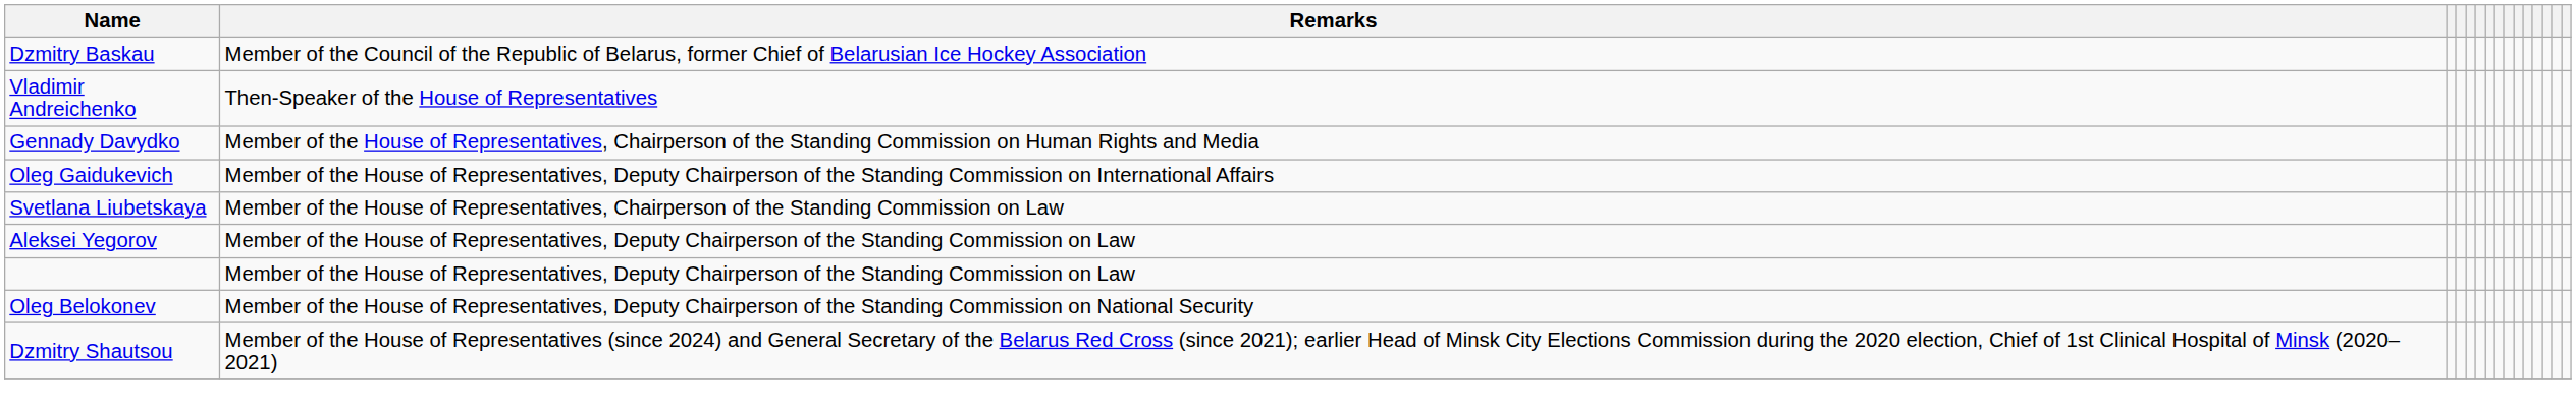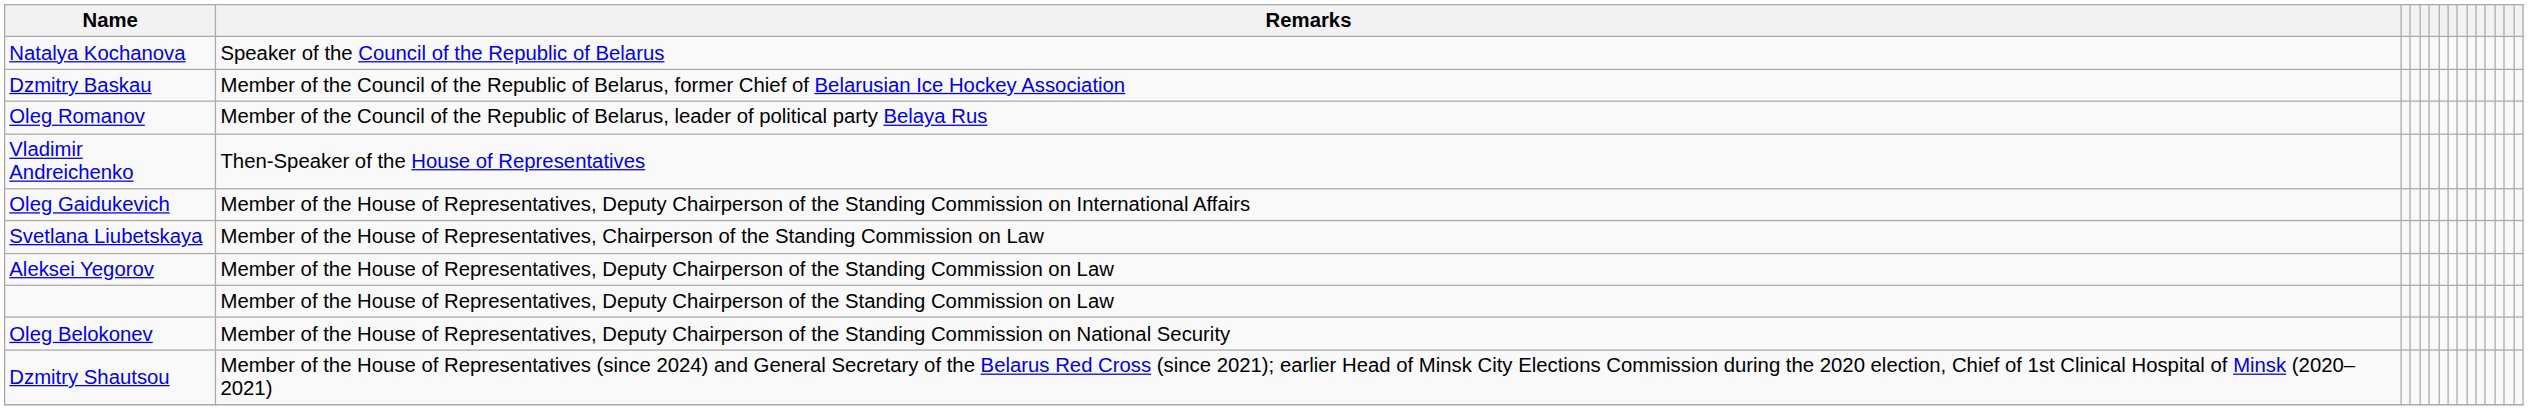 <table class="wikitable sortable" style="margin: auto">
 <tr>
 <th>Name</th>
 <th>Remarks</th>
 <th></th>
 <th></th>
 <th></th>
 <th></th>
 <th></th>
 <th></th>
 <th></th>
 <th></th>
 <th></th>
 <th></th>
 <th></th>
 <th></th>
 <th></th>
 </tr>
 <tr>
+<td><a href='#'>Natalya Kochanova</a></td>
+<td>Speaker of the <a href='#'>Council of the Republic of Belarus</a></td>
+<td></td>
+<td></td>
+<td></td>
+<td style="text-align:center;"></td>
+<td style="text-align:center;"></td>
+<td style="text-align:center;"></td>
+<td style="text-align:center;"></td>
+<td style="text-align:center;"></td>
+<td style="text-align:center;"></td>
+<td style="text-align:center;"></td>
+<td style="text-align:center;"></td>
+<td></td>
+<td></td>
+</tr>
+<tr>
 <td><a href='#'>Dzmitry Baskau</a></td>
 <td>Member of the Council of the Republic of Belarus, former Chief of <a href='#'>Belarusian Ice Hockey Association</a></td>
 <td style="text-align:center;"></td>
 <td style="text-align:center;"></td>
 <td></td>
 <td></td>
 <td></td>
 <td></td>
 <td style="text-align:center;"></td>
 <td></td>
 <td></td>
 <td></td>
 <td></td>
 <td></td>
 <td></td>
 </tr>
 <tr>
+<td><a href='#'>Oleg Romanov</a></td>
+<td>Member of the Council of the Republic of Belarus, leader of political party <a href='#'>Belaya Rus</a></td>
+<td></td>
+<td></td>
+<td></td>
+<td></td>
+<td></td>
+<td></td>
+<td></td>
+<td></td>
+<td></td>
+<td></td>
+<td style="text-align:center;"></td>
+<td></td>
+<td></td>
+</tr>
+<tr>
 <td><a href='#'>Vladimir Andreichenko</a></td>
 <td>Then-Speaker of the <a href='#'>House of Representatives</a></td>
 <td></td>
 <td></td>
 <td></td>
 <td></td>
 <td></td>
 <td style="text-align:center;"></td>
 <td></td>
 <td></td>
 <td></td>
-<td></td>
-<td></td>
-<td></td>
-<td></td>
-</tr>
-<tr>
-<td><a href='#'>Gennady Davydko</a></td>
-<td>Member of the <a href='#'>House of Representatives</a>, Chairperson of the Standing Commission on Human Rights and Media</td>
-<td></td>
-<td></td>
-<td></td>
-<td style="text-align:center;"></td>
-<td></td>
-<td></td>
-<td style="text-align:center;"></td>
-<td style="text-align:center;"></td>
-<td style="text-align:center;"></td>
 <td></td>
 <td></td>
 <td></td>
 <td></td>
 </tr>
 <tr>
 <td><a href='#'>Oleg Gaidukevich</a></td>
 <td>Member of the House of Representatives, Deputy Chairperson of the Standing Commission on International Affairs</td>
 <td></td>
 <td></td>
 <td></td>
 <td style="text-align:center;"></td>
 <td style="text-align:center;"></td>
 <td style="text-align:center;"></td>
 <td style="text-align:center;"></td>
 <td style="text-align:center;"></td>
 <td style="text-align:center;"></td>
 <td style="text-align:center;"></td>
 <td style="text-align:center;"></td>
 <td></td>
 <td></td>
 </tr>
 <tr>
 <td><a href='#'>Svetlana Liubetskaya</a></td>
 <td>Member of the House of Representatives, Chairperson of the Standing Commission on Law</td>
 <td></td>
 <td></td>
 <td></td>
 <td style="text-align:center;"></td>
 <td></td>
 <td></td>
 <td></td>
 <td style="text-align:center;"></td>
 <td style="text-align:center;"></td>
 <td></td>
 <td></td>
 <td></td>
 <td></td>
 </tr>
 <tr>
 <td><a href='#'>Aleksei Yegorov</a></td>
 <td>Member of the House of Representatives, Deputy Chairperson of the Standing Commission on Law</td>
 <td></td>
 <td></td>
 <td></td>
 <td style="text-align:center;"></td>
 <td></td>
 <td></td>
 <td></td>
 <td style="text-align:center;"></td>
 <td style="text-align:center;"></td>
 <td></td>
 <td></td>
 <td></td>
 <td></td>
 </tr>
 <tr>
 <td></td>
 <td>Member of the House of Representatives, Deputy Chairperson of the Standing Commission on Law</td>
 <td></td>
 <td></td>
 <td></td>
 <td style="text-align:center;"></td>
 <td></td>
 <td></td>
 <td></td>
 <td style="text-align:center;"></td>
 <td style="text-align:center;"></td>
 <td></td>
 <td></td>
 <td></td>
 <td></td>
 </tr>
 <tr>
 <td><a href='#'>Oleg Belokonev</a></td>
 <td>Member of the House of Representatives, Deputy Chairperson of the Standing Commission on National Security</td>
 <td></td>
 <td></td>
 <td></td>
 <td></td>
 <td></td>
 <td style="text-align:center;"></td>
 <td></td>
 <td></td>
 <td></td>
 <td></td>
 <td></td>
 <td></td>
 <td></td>
 </tr>
 <tr>
 <td><a href='#'>Dzmitry Shautsou</a></td>
 <td>Member of the House of Representatives (since 2024) and General Secretary of the <a href='#'>Belarus Red Cross</a> (since 2021); earlier Head of Minsk City Elections Commission during the 2020 election, Chief of 1st Clinical Hospital of <a href='#'>Minsk</a> (2020–2021)</td>
 <td style="text-align:center;"></td>
 <td style="text-align:center;"></td>
 <td style="text-align:center;"></td>
 <td style="text-align:center;"></td>
 <td></td>
 <td></td>
 <td style="text-align:center;"></td>
 <td style="text-align:center;"></td>
 <td style="text-align:center;"></td>
 <td></td>
 <td></td>
 <td style="text-align:center;"></td>
 <td style="text-align:center;"></td>
 </tr>
 <tr>
 </tr>
 </table>
